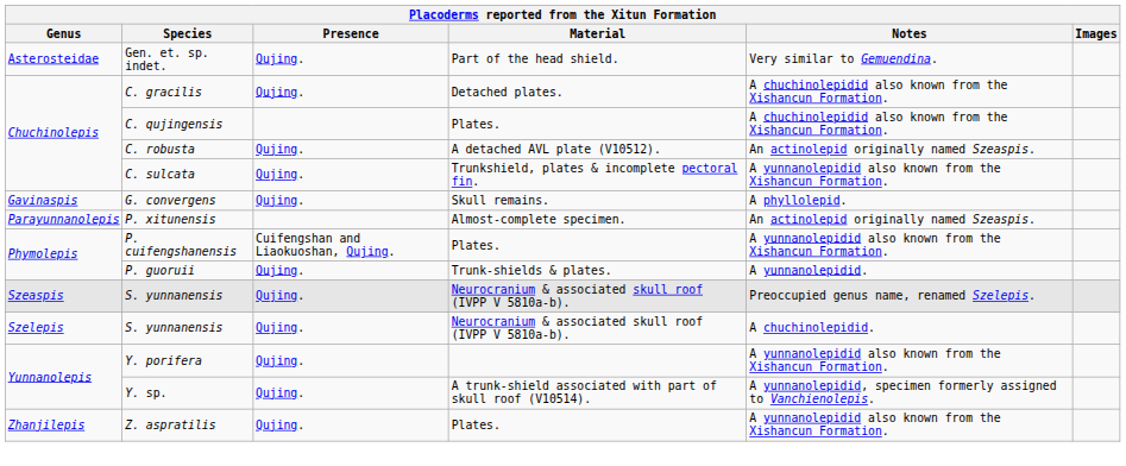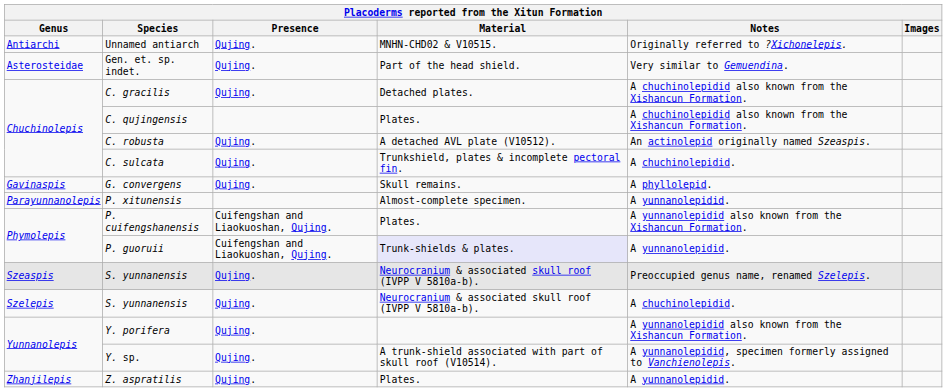 <table class="wikitable" align="center">
 <tr>
 <th colspan="6" align="center"><strong><a href='#'>Placoderms</a> reported from the Xitun Formation</strong></th>
 </tr>
 <tr>
 <th>Genus</th>
 <th>Species</th>
 <th>Presence</th>
 <th><strong>Material</strong></th>
 <th>Notes</th>
 <th>Images</th>
+</tr>
+<tr>
+<td><a href='#'>Antiarchi</a></td>
+<td>Unnamed antiarch</td>
+<td><a href='#'>Qujing</a>.</td>
+<td>MNHN-CHD02 & V10515.</td>
+<td>Originally referred to <em>?<a href='#'>Xichonelepis</a>.</em></td>
+<td></td>
 </tr>
 <tr>
 <td><a href='#'>Asterosteidae</a></td>
 <td>Gen. et. sp. indet.</td>
 <td><a href='#'>Qujing</a>.</td>
 <td>Part of the head shield.</td>
 <td>Very similar to <em><a href='#'>Gemuendina</a></em>.</td>
 <td></td>
 </tr>
 <tr>
 <td rowspan="4"><em><a href='#'>Chuchinolepis</a></em></td>
 <td><em>C. gracilis</em></td>
 <td><a href='#'>Qujing</a>.</td>
 <td>Detached plates.</td>
 <td>A <a href='#'>chuchinolepidid</a> also known from the <a href='#'>Xishancun Formation</a>.</td>
 <td></td>
 </tr>
 <tr>
 <td><em>C. qujingensis</em></td>
 <td></td>
 <td>Plates.</td>
 <td>A <a href='#'>chuchinolepidid</a> also known from the <a href='#'>Xishancun Formation</a>.</td>
 <td></td>
 </tr>
 <tr>
 <td><em>C. robusta</em></td>
 <td><a href='#'>Qujing</a>.</td>
 <td>A detached AVL plate (V10512).</td>
 <td>An <a href='#'>actinolepid</a> originally named <em>Szeaspis</em>.</td>
 <td></td>
 </tr>
 <tr>
 <td><em>C. sulcata</em></td>
 <td><a href='#'>Qujing</a>.</td>
 <td>Trunkshield, plates & incomplete <a href='#'>pectoral fin</a>.</td>
-<td>A <a href='#'>yunnanolepidid</a> also known from the <a href='#'>Xishancun Formation</a>.</td>
+<td>A <a href='#'>chuchinolepidid</a>.</td>
 <td></td>
 </tr>
 <tr>
 <td><em><a href='#'>Gavinaspis</a></em></td>
 <td><em>G. convergens</em></td>
 <td><a href='#'>Qujing</a>.</td>
 <td>Skull remains.</td>
 <td>A <a href='#'>phyllolepid</a>.</td>
 <td></td>
 </tr>
 <tr>
 <td><em><a href='#'>Parayunnanolepis</a></em></td>
 <td><em>P. xitunensis</em></td>
 <td></td>
 <td>Almost-complete specimen.</td>
-<td>An <a href='#'>actinolepid</a> originally named <em>Szeaspis</em>.</td>
+<td>A <a href='#'>yunnanolepidid</a>.</td>
 <td></td>
 </tr>
 <tr>
 <td rowspan=2><em><a href='#'>Phymolepis</a></em></td>
 <td><em>P. cuifengshanensis</em></td>
 <td>Cuifengshan and Liaokuoshan, <a href='#'>Qujing</a>.</td>
 <td>Plates.</td>
 <td>A <a href='#'>yunnanolepidid</a> also known from the <a href='#'>Xishancun Formation</a>.</td>
 <td></td>
 </tr>
 <tr>
 <td><em>P. guoruii</em></td>
-<td><a href='#'>Qujing</a>.</td>
-<td>Trunk-shields & plates.</td>
+<td>Cuifengshan and Liaokuoshan, <a href='#'>Qujing</a>.</td>
+<td style="background: lavender;">Trunk-shields & plates.</td>
 <td>A <a href='#'>yunnanolepidid</a>.</td>
 <td></td>
 </tr>
 <tr>
 <td style="background:#E6E6E6;"><em><a href='#'>Szeaspis</a></em></td>
 <td style="background:#E6E6E6;"><em>S. yunnanensis</em></td>
 <td style="background:#E6E6E6;"><a href='#'>Qujing</a>.</td>
 <td style="background:#E6E6E6;"><a href='#'>Neurocranium</a> & associated <a href='#'>skull roof</a> (IVPP V 5810a-b).</td>
 <td style="background:#E6E6E6;">Preoccupied genus name, renamed <em><a href='#'>Szelepis</a></em>.</td>
 <td style="background:#E6E6E6;"></td>
 </tr>
 <tr>
 <td><em><a href='#'>Szelepis</a></em></td>
 <td><em>S. yunnanensis</em></td>
 <td><a href='#'>Qujing</a>.</td>
 <td><a href='#'>Neurocranium</a> & associated skull roof (IVPP V 5810a-b).</td>
 <td>A <a href='#'>chuchinolepidid</a>.</td>
 <td></td>
 </tr>
 <tr>
 <td rowspan=2><em><a href='#'>Yunnanolepis</a></em></td>
 <td><em>Y. porifera</em></td>
 <td><a href='#'>Qujing</a>.</td>
 <td></td>
 <td>A <a href='#'>yunnanolepidid</a> also known from the <a href='#'>Xishancun Formation</a>.</td>
 <td></td>
 </tr>
 <tr>
 <td><em>Y.</em> sp.</td>
 <td><a href='#'>Qujing</a>.</td>
 <td>A trunk-shield associated with part of skull roof (V10514).</td>
 <td>A <a href='#'>yunnanolepidid</a>, specimen formerly assigned to <em><a href='#'>Vanchienolepis</a></em>.</td>
 <td></td>
 </tr>
 <tr>
 <td><em><a href='#'>Zhanjilepis</a></em></td>
 <td><em>Z. aspratilis</em></td>
 <td><a href='#'>Qujing</a>.</td>
 <td>Plates.</td>
-<td>A <a href='#'>yunnanolepidid</a> also known from the <a href='#'>Xishancun Formation</a>.</td>
+<td>A <a href='#'>yunnanolepidid</a>.</td>
 <td></td>
 </tr>
 </table>
